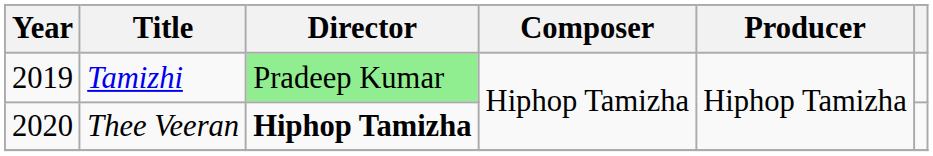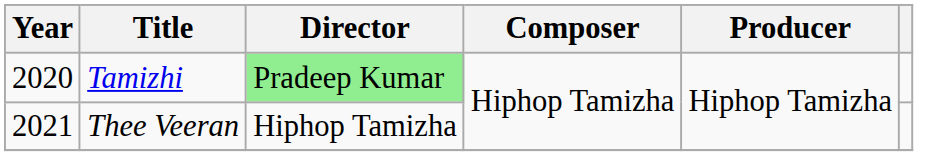 <table class="wikitable">
 <tr>
 <th><strong>Year</strong></th>
 <th><strong>Title</strong></th>
 <th><strong>Director</strong></th>
 <th><strong>Composer</strong></th>
 <th><strong>Producer</strong></th>
 <th></th>
 </tr>
 <tr>
-<td>2019</td>
+<td>2020</td>
 <td><em><a href='#'>Tamizhi</a></em></td>
 <td style="background: lightgreen;">Pradeep Kumar</td>
 <td rowspan=2>Hiphop Tamizha</td>
 <td rowspan=2>Hiphop Tamizha</td>
 <td></td>
 </tr>
 <tr>
-<td>2020</td>
+<td>2021</td>
 <td><em>Thee Veeran</em></td>
-<td><strong>Hiphop Tamizha</strong></td>
+<td>Hiphop Tamizha</td>
 <td></td>
 </tr>
 <tr>
 </tr>
 </table>
